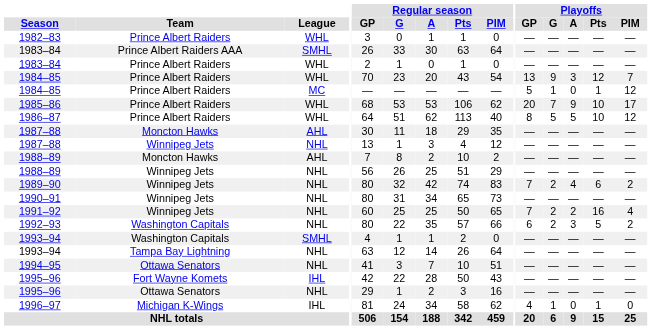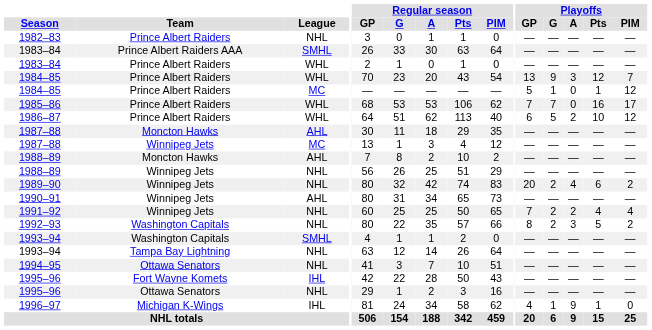 <table border="0" cellpadding="1" cellspacing="0" style="text-align:center; width:60em">
 <tr bgcolor="#e0e0e0">
 <th colspan="3" bgcolor="#ffffff"></th>
 <th rowspan="99" bgcolor="#ffffff"></th>
 <th colspan="5"><a href='#'>Regular season</a></th>
 <th rowspan="99" bgcolor="#ffffff"></th>
 <th colspan="5"><a href='#'>Playoffs</a></th>
 </tr>
 <tr bgcolor="#e0e0e0">
 <th><a href='#'>Season</a></th>
 <th>Team</th>
 <th>League</th>
 <th>GP</th>
 <th><a href='#'>G</a></th>
 <th><a href='#'>A</a></th>
 <th><a href='#'>Pts</a></th>
 <th><a href='#'>PIM</a></th>
 <th>GP</th>
 <th>G</th>
 <th>A</th>
 <th>Pts</th>
 <th>PIM</th>
 </tr>
 <tr>
 <td><a href='#'>1982–83</a></td>
 <td><a href='#'>Prince Albert Raiders</a></td>
-<td><a href='#'>WHL</a></td>
+<td>NHL</td>
 <td>3</td>
 <td>0</td>
 <td>1</td>
 <td>1</td>
 <td>0</td>
 <td>—</td>
 <td>—</td>
 <td>—</td>
 <td>—</td>
 <td>—</td>
 </tr>
 <tr bgcolor="#f0f0f0">
 <td>1983–84</td>
 <td>Prince Albert Raiders AAA</td>
 <td><a href='#'>SMHL</a></td>
 <td>26</td>
 <td>33</td>
 <td>30</td>
 <td>63</td>
 <td>64</td>
 <td>—</td>
 <td>—</td>
 <td>—</td>
 <td>—</td>
 <td>—</td>
 </tr>
 <tr>
 <td><a href='#'>1983–84</a></td>
 <td>Prince Albert Raiders</td>
 <td>WHL</td>
 <td>2</td>
 <td>1</td>
 <td>0</td>
 <td>1</td>
 <td>0</td>
 <td>—</td>
 <td>—</td>
 <td>—</td>
 <td>—</td>
 <td>—</td>
 </tr>
 <tr bgcolor="#f0f0f0">
 <td><a href='#'>1984–85</a></td>
 <td>Prince Albert Raiders</td>
 <td>WHL</td>
 <td>70</td>
 <td>23</td>
 <td>20</td>
 <td>43</td>
 <td>54</td>
 <td>13</td>
 <td>9</td>
 <td>3</td>
 <td>12</td>
 <td>7</td>
 </tr>
 <tr>
 <td><a href='#'>1984–85</a></td>
 <td>Prince Albert Raiders</td>
 <td><a href='#'>MC</a></td>
 <td>—</td>
 <td>—</td>
 <td>—</td>
 <td>—</td>
 <td>—</td>
 <td>5</td>
 <td>1</td>
 <td>0</td>
 <td>1</td>
 <td>12</td>
 </tr>
 <tr bgcolor="#f0f0f0">
 <td><a href='#'>1985–86</a></td>
 <td>Prince Albert Raiders</td>
 <td>WHL</td>
 <td>68</td>
 <td>53</td>
 <td>53</td>
 <td>106</td>
 <td>62</td>
-<td>20</td>
 <td>7</td>
-<td>9</td>
-<td>10</td>
+<td>7</td>
+<td>0</td>
+<td>16</td>
 <td>17</td>
 </tr>
 <tr>
 <td><a href='#'>1986–87</a></td>
 <td>Prince Albert Raiders</td>
 <td>WHL</td>
 <td>64</td>
 <td>51</td>
 <td>62</td>
 <td>113</td>
 <td>40</td>
-<td>8</td>
+<td>6</td>
 <td>5</td>
-<td>5</td>
+<td>2</td>
 <td>10</td>
 <td>12</td>
 </tr>
 <tr bgcolor="#f0f0f0">
 <td><a href='#'>1987–88</a></td>
 <td><a href='#'>Moncton Hawks</a></td>
 <td><a href='#'>AHL</a></td>
 <td>30</td>
 <td>11</td>
 <td>18</td>
 <td>29</td>
 <td>35</td>
 <td>—</td>
 <td>—</td>
 <td>—</td>
 <td>—</td>
 <td>—</td>
 </tr>
 <tr>
 <td><a href='#'>1987–88</a></td>
 <td><a href='#'>Winnipeg Jets</a></td>
-<td><a href='#'>NHL</a></td>
+<td><a href='#'>MC</a></td>
 <td>13</td>
 <td>1</td>
 <td>3</td>
 <td>4</td>
 <td>12</td>
 <td>—</td>
 <td>—</td>
 <td>—</td>
 <td>—</td>
 <td>—</td>
 </tr>
 <tr bgcolor="#f0f0f0">
 <td><a href='#'>1988–89</a></td>
 <td>Moncton Hawks</td>
 <td>AHL</td>
 <td>7</td>
 <td>8</td>
 <td>2</td>
 <td>10</td>
 <td>2</td>
 <td>—</td>
 <td>—</td>
 <td>—</td>
 <td>—</td>
 <td>—</td>
 </tr>
 <tr>
 <td><a href='#'>1988–89</a></td>
 <td>Winnipeg Jets</td>
 <td>NHL</td>
 <td>56</td>
 <td>26</td>
 <td>25</td>
 <td>51</td>
 <td>29</td>
 <td>—</td>
 <td>—</td>
 <td>—</td>
 <td>—</td>
 <td>—</td>
 </tr>
 <tr bgcolor="#f0f0f0">
 <td><a href='#'>1989–90</a></td>
 <td>Winnipeg Jets</td>
 <td>NHL</td>
 <td>80</td>
 <td>32</td>
 <td>42</td>
 <td>74</td>
 <td>83</td>
-<td>7</td>
+<td>20</td>
 <td>2</td>
 <td>4</td>
 <td>6</td>
 <td>2</td>
 </tr>
 <tr>
 <td><a href='#'>1990–91</a></td>
 <td>Winnipeg Jets</td>
-<td>NHL</td>
+<td>AHL</td>
 <td>80</td>
 <td>31</td>
 <td>34</td>
 <td>65</td>
 <td>73</td>
 <td>—</td>
 <td>—</td>
 <td>—</td>
 <td>—</td>
 <td>—</td>
 </tr>
 <tr bgcolor="#f0f0f0">
 <td><a href='#'>1991–92</a></td>
 <td>Winnipeg Jets</td>
 <td>NHL</td>
 <td>60</td>
 <td>25</td>
 <td>25</td>
 <td>50</td>
 <td>65</td>
 <td>7</td>
 <td>2</td>
 <td>2</td>
-<td>16</td>
+<td>4</td>
 <td>4</td>
 </tr>
 <tr>
 <td><a href='#'>1992–93</a></td>
 <td><a href='#'>Washington Capitals</a></td>
 <td>NHL</td>
 <td>80</td>
 <td>22</td>
 <td>35</td>
 <td>57</td>
 <td>66</td>
-<td>6</td>
+<td>8</td>
 <td>2</td>
 <td>3</td>
 <td>5</td>
 <td>2</td>
 </tr>
 <tr bgcolor="#f0f0f0">
 <td><a href='#'>1993–94</a></td>
 <td>Washington Capitals</td>
 <td><a href='#'>SMHL</a></td>
 <td>4</td>
 <td>1</td>
 <td>1</td>
 <td>2</td>
 <td>0</td>
 <td>—</td>
 <td>—</td>
 <td>—</td>
 <td>—</td>
 <td>—</td>
 </tr>
 <tr>
 <td>1993–94</td>
 <td><a href='#'>Tampa Bay Lightning</a></td>
 <td>NHL</td>
 <td>63</td>
 <td>12</td>
 <td>14</td>
 <td>26</td>
 <td>64</td>
 <td>—</td>
 <td>—</td>
 <td>—</td>
 <td>—</td>
 <td>—</td>
 </tr>
 <tr bgcolor="#f0f0f0">
 <td><a href='#'>1994–95</a></td>
 <td><a href='#'>Ottawa Senators</a></td>
 <td>NHL</td>
 <td>41</td>
 <td>3</td>
 <td>7</td>
 <td>10</td>
 <td>51</td>
 <td>—</td>
 <td>—</td>
 <td>—</td>
 <td>—</td>
 <td>—</td>
 </tr>
 <tr>
 <td><a href='#'>1995–96</a></td>
 <td><a href='#'>Fort Wayne Komets</a></td>
 <td><a href='#'>IHL</a></td>
 <td>42</td>
 <td>22</td>
 <td>28</td>
 <td>50</td>
 <td>43</td>
 <td>—</td>
 <td>—</td>
 <td>—</td>
 <td>—</td>
 <td>—</td>
 </tr>
 <tr bgcolor="#f0f0f0">
 <td><a href='#'>1995–96</a></td>
 <td>Ottawa Senators</td>
 <td>NHL</td>
 <td>29</td>
 <td>1</td>
 <td>2</td>
 <td>3</td>
 <td>16</td>
 <td>—</td>
 <td>—</td>
 <td>—</td>
 <td>—</td>
 <td>—</td>
 </tr>
 <tr>
 <td><a href='#'>1996–97</a></td>
 <td><a href='#'>Michigan K-Wings</a></td>
 <td>IHL</td>
 <td>81</td>
 <td>24</td>
 <td>34</td>
 <td>58</td>
 <td>62</td>
 <td>4</td>
 <td>1</td>
-<td>0</td>
+<td>9</td>
 <td>1</td>
 <td>0</td>
 </tr>
 <tr bgcolor="#e0e0e0">
 <th colspan="3">NHL totals</th>
 <th>506</th>
 <th>154</th>
 <th>188</th>
 <th>342</th>
 <th>459</th>
 <th>20</th>
 <th>6</th>
 <th>9</th>
 <th>15</th>
 <th>25</th>
 </tr>
 </table>
